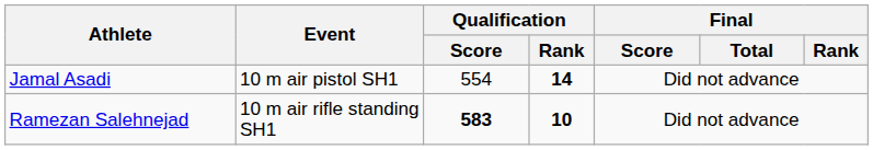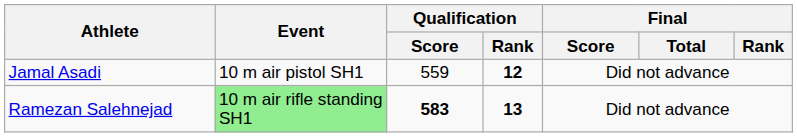 <table class="wikitable" width="75%" style="text-align:center; font-size:90%">
 <tr>
 <th rowspan="2" width="22%">Athlete</th>
 <th rowspan="2" width="18%">Event</th>
 <th colspan="2">Qualification</th>
 <th colspan="3">Final</th>
 </tr>
 <tr>
 <th width="10%">Score</th>
 <th width="5%">Rank</th>
 <th width="10%">Score</th>
 <th width="10%">Total</th>
 <th width="5%">Rank</th>
 </tr>
 <tr>
 <td align="left"><a href='#'>Jamal Asadi</a></td>
 <td align="left">10 m air pistol SH1</td>
-<td>554</td>
-<td><strong>14</strong></td>
+<td>559</td>
+<td><strong>12</strong></td>
 <td colspan=3 align=center>Did not advance</td>
 </tr>
 <tr>
 <td align="left"><a href='#'>Ramezan Salehnejad</a></td>
-<td align="left">10 m air rifle standing SH1</td>
+<td align="left" style="background: lightgreen;">10 m air rifle standing SH1</td>
 <td><strong>583</strong></td>
-<td><strong>10</strong></td>
+<td><strong>13</strong></td>
 <td colspan=3 align=center>Did not advance</td>
 </tr>
 </table>
